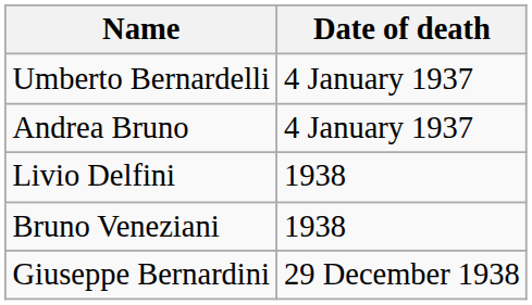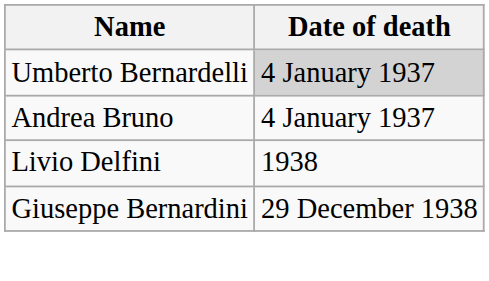 <table class="wikitable sortable" style="margin-bottom: 10px;">
 <tr>
 <th>Name</th>
 <th>Date of death</th>
 </tr>
 <tr>
 <td>Umberto Bernardelli</td>
-<td>4 January 1937</td>
+<td style="background: lightgrey;">4 January 1937</td>
 </tr>
 <tr>
 <td>Andrea Bruno</td>
 <td>4 January 1937</td>
 </tr>
 <tr>
 <td>Livio Delfini</td>
 <td>1938</td>
 </tr>
 <tr>
-<td>Bruno Veneziani</td>
-<td>1938</td>
-</tr>
-<tr>
 <td>Giuseppe Bernardini</td>
 <td>29 December 1938</td>
 </tr>
 </table>
